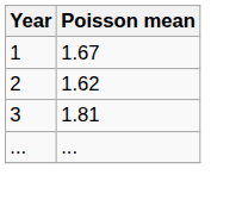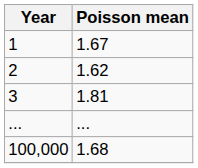 <table class="wikitable" border="1">
 <tr>
 <th>Year</th>
 <th>Poisson mean</th>
 </tr>
 <tr>
 <td>1</td>
 <td>1.67</td>
 </tr>
 <tr>
 <td>2</td>
 <td>1.62</td>
 </tr>
 <tr>
 <td>3</td>
 <td>1.81</td>
 </tr>
 <tr>
 <td>...</td>
 <td>...</td>
 </tr>
 <tr>
+<td>100,000</td>
+<td>1.68</td>
+</tr>
+<tr>
 </tr>
 </table>
